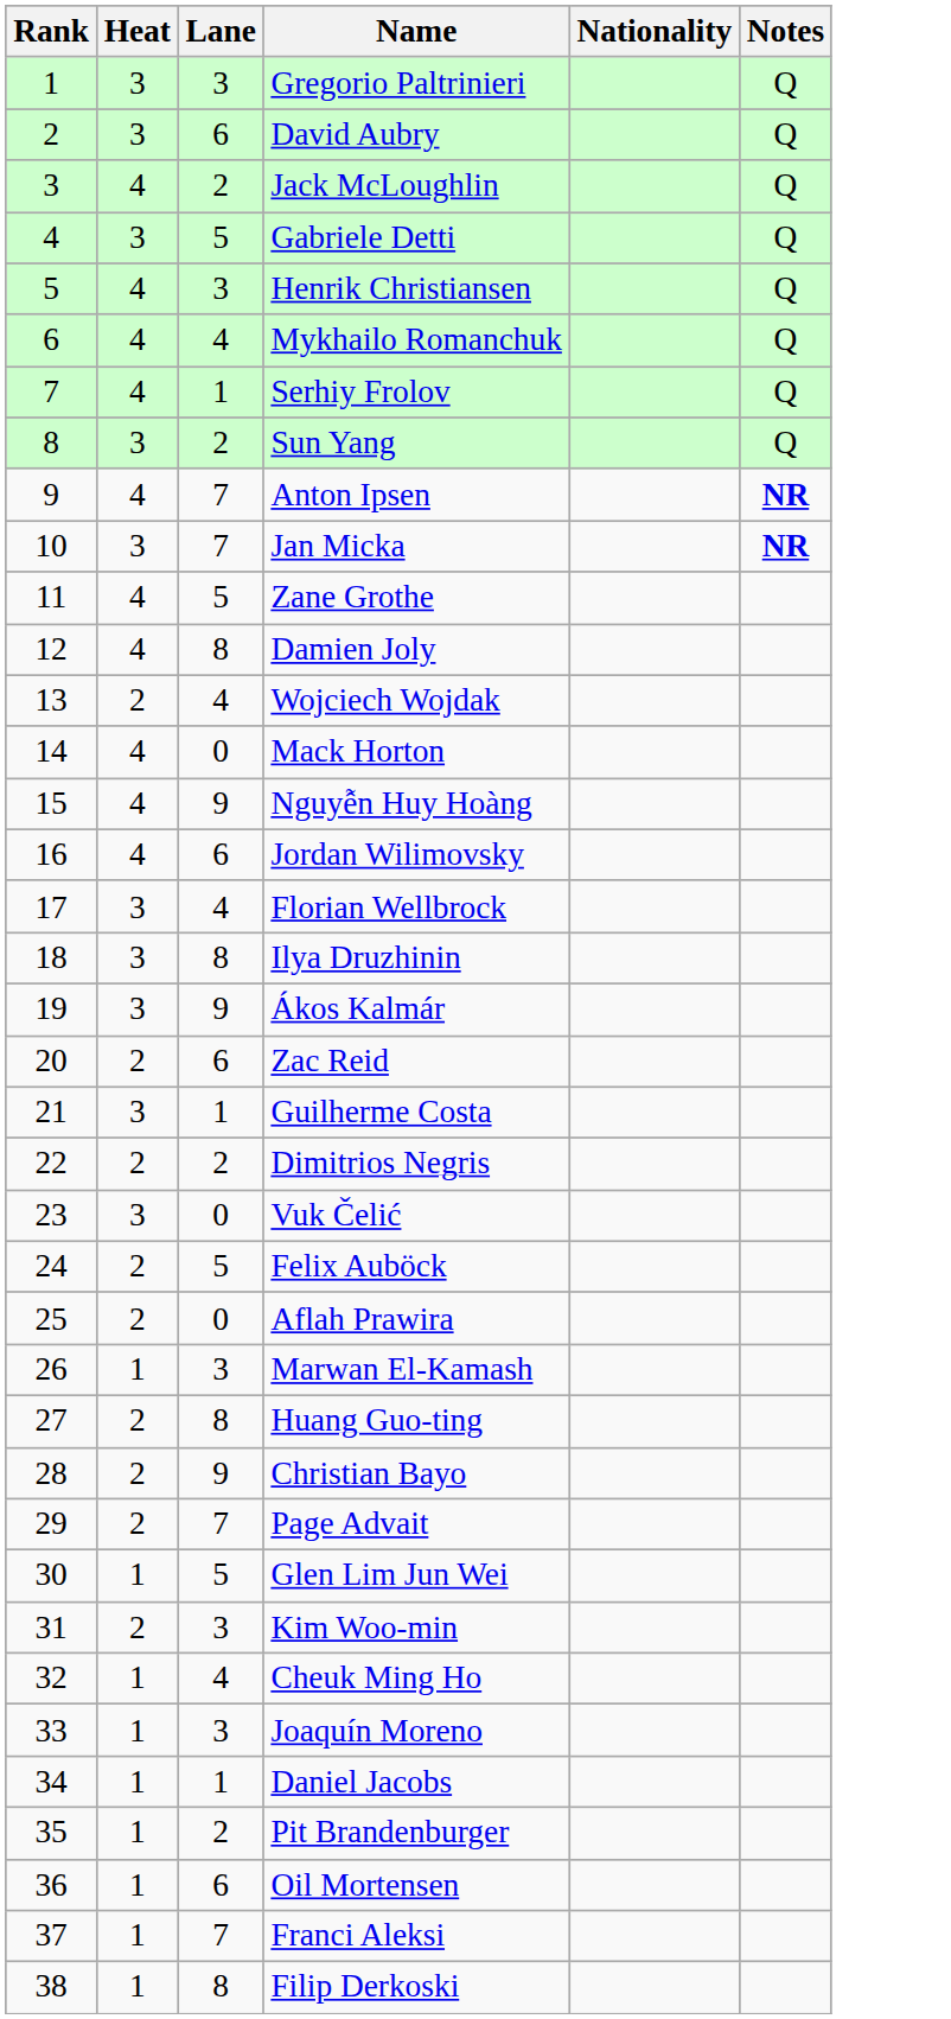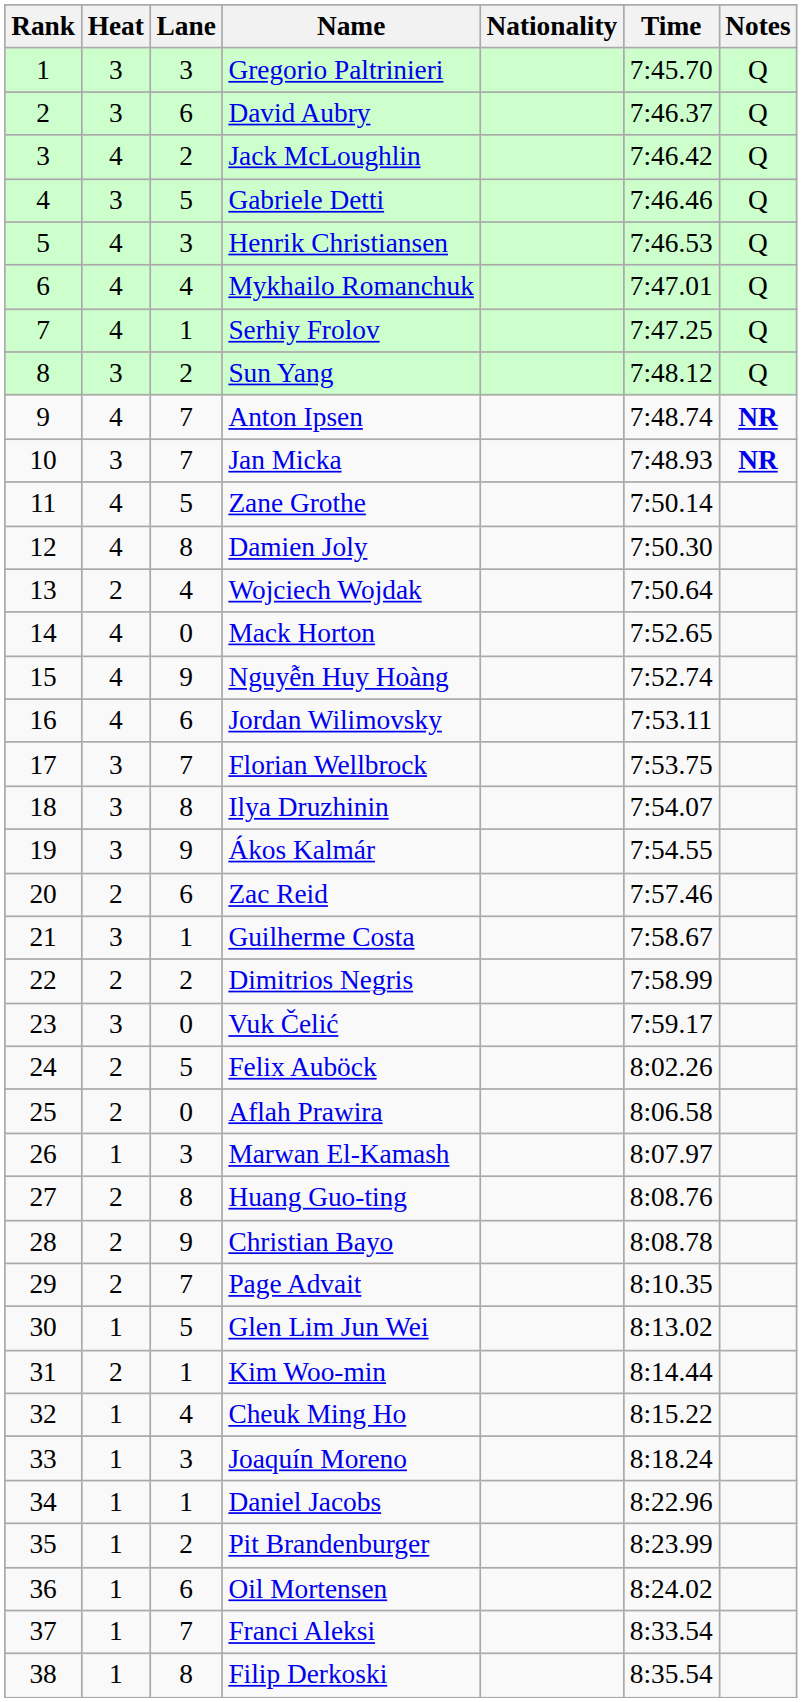 <table class="wikitable sortable" style="text-align:center">
 <tr>
 <th>Rank</th>
 <th>Heat</th>
 <th>Lane</th>
 <th>Name</th>
 <th>Nationality</th>
+<th>Time</th>
 <th>Notes</th>
 </tr>
 <tr bgcolor=ccffcc>
 <td>1</td>
 <td>3</td>
 <td>3</td>
 <td align=left><a href='#'>Gregorio Paltrinieri</a></td>
 <td align=left></td>
+<td>7:45.70</td>
 <td>Q</td>
 </tr>
 <tr bgcolor=ccffcc>
 <td>2</td>
 <td>3</td>
 <td>6</td>
 <td align=left><a href='#'>David Aubry</a></td>
 <td align=left></td>
+<td>7:46.37</td>
 <td>Q</td>
 </tr>
 <tr bgcolor=ccffcc>
 <td>3</td>
 <td>4</td>
 <td>2</td>
 <td align=left><a href='#'>Jack McLoughlin</a></td>
 <td align=left></td>
+<td>7:46.42</td>
 <td>Q</td>
 </tr>
 <tr bgcolor=ccffcc>
 <td>4</td>
 <td>3</td>
 <td>5</td>
 <td align=left><a href='#'>Gabriele Detti</a></td>
 <td align=left></td>
+<td>7:46.46</td>
 <td>Q</td>
 </tr>
 <tr bgcolor=ccffcc>
 <td>5</td>
 <td>4</td>
 <td>3</td>
 <td align=left><a href='#'>Henrik Christiansen</a></td>
 <td align=left></td>
+<td>7:46.53</td>
 <td>Q</td>
 </tr>
 <tr bgcolor=ccffcc>
 <td>6</td>
 <td>4</td>
 <td>4</td>
 <td align=left><a href='#'>Mykhailo Romanchuk</a></td>
 <td align=left></td>
+<td>7:47.01</td>
 <td>Q</td>
 </tr>
 <tr bgcolor=ccffcc>
 <td>7</td>
 <td>4</td>
 <td>1</td>
 <td align=left><a href='#'>Serhiy Frolov</a></td>
 <td align=left></td>
+<td>7:47.25</td>
 <td>Q</td>
 </tr>
 <tr bgcolor=ccffcc>
 <td>8</td>
 <td>3</td>
 <td>2</td>
 <td align=left><a href='#'>Sun Yang</a></td>
 <td align=left></td>
+<td>7:48.12</td>
 <td>Q</td>
 </tr>
 <tr>
 <td>9</td>
 <td>4</td>
 <td>7</td>
 <td align=left><a href='#'>Anton Ipsen</a></td>
 <td align=left></td>
+<td>7:48.74</td>
 <td><strong><a href='#'>NR</a></strong></td>
 </tr>
 <tr>
 <td>10</td>
 <td>3</td>
 <td>7</td>
 <td align=left><a href='#'>Jan Micka</a></td>
 <td align=left></td>
+<td>7:48.93</td>
 <td><strong><a href='#'>NR</a></strong></td>
 </tr>
 <tr>
 <td>11</td>
 <td>4</td>
 <td>5</td>
 <td align=left><a href='#'>Zane Grothe</a></td>
 <td align=left></td>
+<td>7:50.14</td>
 <td></td>
 </tr>
 <tr>
 <td>12</td>
 <td>4</td>
 <td>8</td>
 <td align=left><a href='#'>Damien Joly</a></td>
 <td align=left></td>
+<td>7:50.30</td>
 <td></td>
 </tr>
 <tr>
 <td>13</td>
 <td>2</td>
 <td>4</td>
 <td align=left><a href='#'>Wojciech Wojdak</a></td>
 <td align=left></td>
+<td>7:50.64</td>
 <td></td>
 </tr>
 <tr>
 <td>14</td>
 <td>4</td>
 <td>0</td>
 <td align=left><a href='#'>Mack Horton</a></td>
 <td align=left></td>
+<td>7:52.65</td>
 <td></td>
 </tr>
 <tr>
 <td>15</td>
 <td>4</td>
 <td>9</td>
 <td align=left><a href='#'>Nguyễn Huy Hoàng</a></td>
 <td align=left></td>
+<td>7:52.74</td>
 <td></td>
 </tr>
 <tr>
 <td>16</td>
 <td>4</td>
 <td>6</td>
 <td align=left><a href='#'>Jordan Wilimovsky</a></td>
 <td align=left></td>
+<td>7:53.11</td>
 <td></td>
 </tr>
 <tr>
 <td>17</td>
 <td>3</td>
-<td>4</td>
+<td>7</td>
 <td align=left><a href='#'>Florian Wellbrock</a></td>
 <td align=left></td>
+<td>7:53.75</td>
 <td></td>
 </tr>
 <tr>
 <td>18</td>
 <td>3</td>
 <td>8</td>
 <td align=left><a href='#'>Ilya Druzhinin</a></td>
 <td align=left></td>
+<td>7:54.07</td>
 <td></td>
 </tr>
 <tr>
 <td>19</td>
 <td>3</td>
 <td>9</td>
 <td align=left><a href='#'>Ákos Kalmár</a></td>
 <td align=left></td>
+<td>7:54.55</td>
 <td></td>
 </tr>
 <tr>
 <td>20</td>
 <td>2</td>
 <td>6</td>
 <td align=left><a href='#'>Zac Reid</a></td>
 <td align=left></td>
+<td>7:57.46</td>
 <td></td>
 </tr>
 <tr>
 <td>21</td>
 <td>3</td>
 <td>1</td>
 <td align=left><a href='#'>Guilherme Costa</a></td>
 <td align=left></td>
+<td>7:58.67</td>
 <td></td>
 </tr>
 <tr>
 <td>22</td>
 <td>2</td>
 <td>2</td>
 <td align=left><a href='#'>Dimitrios Negris</a></td>
 <td align=left></td>
+<td>7:58.99</td>
 <td></td>
 </tr>
 <tr>
 <td>23</td>
 <td>3</td>
 <td>0</td>
 <td align=left><a href='#'>Vuk Čelić</a></td>
 <td align=left></td>
+<td>7:59.17</td>
 <td></td>
 </tr>
 <tr>
 <td>24</td>
 <td>2</td>
 <td>5</td>
 <td align=left><a href='#'>Felix Auböck</a></td>
 <td align=left></td>
+<td>8:02.26</td>
 <td></td>
 </tr>
 <tr>
 <td>25</td>
 <td>2</td>
 <td>0</td>
 <td align=left><a href='#'>Aflah Prawira</a></td>
 <td align=left></td>
+<td>8:06.58</td>
 <td></td>
 </tr>
 <tr>
 <td>26</td>
 <td>1</td>
 <td>3</td>
 <td align=left><a href='#'>Marwan El-Kamash</a></td>
 <td align=left></td>
+<td>8:07.97</td>
 <td></td>
 </tr>
 <tr>
 <td>27</td>
 <td>2</td>
 <td>8</td>
 <td align=left><a href='#'>Huang Guo-ting</a></td>
 <td align=left></td>
+<td>8:08.76</td>
 <td></td>
 </tr>
 <tr>
 <td>28</td>
 <td>2</td>
 <td>9</td>
 <td align=left><a href='#'>Christian Bayo</a></td>
 <td align=left></td>
+<td>8:08.78</td>
 <td></td>
 </tr>
 <tr>
 <td>29</td>
 <td>2</td>
 <td>7</td>
 <td align=left><a href='#'>Page Advait</a></td>
 <td align=left></td>
+<td>8:10.35</td>
 <td></td>
 </tr>
 <tr>
 <td>30</td>
 <td>1</td>
 <td>5</td>
 <td align=left><a href='#'>Glen Lim Jun Wei</a></td>
 <td align=left></td>
+<td>8:13.02</td>
 <td></td>
 </tr>
 <tr>
 <td>31</td>
 <td>2</td>
-<td>3</td>
+<td>1</td>
 <td align=left><a href='#'>Kim Woo-min</a></td>
 <td align=left></td>
+<td>8:14.44</td>
 <td></td>
 </tr>
 <tr>
 <td>32</td>
 <td>1</td>
 <td>4</td>
 <td align=left><a href='#'>Cheuk Ming Ho</a></td>
 <td align=left></td>
+<td>8:15.22</td>
 <td></td>
 </tr>
 <tr>
 <td>33</td>
 <td>1</td>
 <td>3</td>
 <td align=left><a href='#'>Joaquín Moreno</a></td>
 <td align=left></td>
+<td>8:18.24</td>
 <td></td>
 </tr>
 <tr>
 <td>34</td>
 <td>1</td>
 <td>1</td>
 <td align=left><a href='#'>Daniel Jacobs</a></td>
 <td align=left></td>
+<td>8:22.96</td>
 <td></td>
 </tr>
 <tr>
 <td>35</td>
 <td>1</td>
 <td>2</td>
 <td align=left><a href='#'>Pit Brandenburger</a></td>
 <td align=left></td>
+<td>8:23.99</td>
 <td></td>
 </tr>
 <tr>
 <td>36</td>
 <td>1</td>
 <td>6</td>
 <td align=left><a href='#'>Oil Mortensen</a></td>
 <td align=left></td>
+<td>8:24.02</td>
 <td></td>
 </tr>
 <tr>
 <td>37</td>
 <td>1</td>
 <td>7</td>
 <td align=left><a href='#'>Franci Aleksi</a></td>
 <td align=left></td>
+<td>8:33.54</td>
 <td></td>
 </tr>
 <tr>
 <td>38</td>
 <td>1</td>
 <td>8</td>
 <td align=left><a href='#'>Filip Derkoski</a></td>
 <td align=left></td>
+<td>8:35.54</td>
 <td></td>
 </tr>
 </table>
